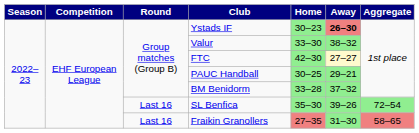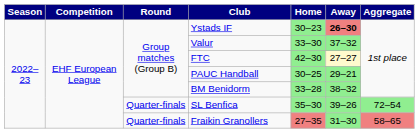 <table class="wikitable" style="text-align: center">
 <tr>
 <th style="color:#FFFFFF; background:#000080"; width=60>Season</th>
 <th style="color:#FFFFFF; background:#000080"; width=120>Competition</th>
 <th style="color:#FFFFFF; background:#000080"; width=100>Round</th>
 <th style="color:#FFFFFF; background:#000080"; width=160>Club</th>
 <th style="color:#FFFFFF; background:#000080"; width=50>Home</th>
 <th style="color:#FFFFFF; background:#000080"; width=50>Away</th>
 <th style="color:#FFFFFF; background:#000080"; width=80>Aggregate</th>
 </tr>
 <tr>
 <td rowspan="7"><a href='#'>2022–23</a></td>
 <td rowspan="7"><a href='#'>EHF European League</a></td>
 <td rowspan="5"><a href='#'>Group matches</a> (Group B)</td>
 <td style="text-align:left"> <a href='#'>Ystads IF</a></td>
 <td style="text-align:center; background:lightgreen;">30–23</td>
 <td style="text-align:center; background:lightcoral;"><strong>26–30</strong></td>
 <td rowspan="5" style="text-align:center;"><em>1st place</em></td>
 </tr>
 <tr>
 <td style="text-align:left"> <a href='#'>Valur</a></td>
 <td style="text-align:center; background:lightgreen;">33–30</td>
-<td style="text-align:center; background:lightgreen;">38–32</td>
+<td style="text-align:center; background:lightgreen;">37–32</td>
 </tr>
 <tr>
 <td style="text-align:left"> <a href='#'>FTC</a></td>
 <td style="text-align:center; background:lightgreen;">42–30</td>
 <td style="text-align:center; background:lemonchiffon;">27–27</td>
 </tr>
 <tr>
 <td style="text-align:left"> <a href='#'>PAUC Handball</a></td>
 <td style="text-align:center; background:lightgreen;">30–25</td>
 <td style="text-align:center; background:lightgreen;">29–21</td>
 </tr>
 <tr>
 <td style="text-align:left"> <a href='#'>BM Benidorm</a></td>
 <td style="text-align:center; background:lightgreen;">33–28</td>
-<td style="text-align:center; background:lightgreen;">37–32</td>
+<td style="text-align:center; background:lightgreen;">38–32</td>
 </tr>
 <tr>
-<td><a href='#'>Last 16</a></td>
+<td><a href='#'>Quarter-finals</a></td>
 <td style="text-align:left"> <a href='#'>SL Benfica</a></td>
 <td style="text-align:center; background:lightgreen;">35–30</td>
 <td style="text-align:center; background:lightgreen;">39–26</td>
 <td style="text-align:center; background:lightgreen;">72–54</td>
 </tr>
 <tr>
-<td><a href='#'>Last 16</a></td>
+<td><a href='#'>Quarter-finals</a></td>
 <td style="text-align:left"> <a href='#'>Fraikin Granollers</a></td>
 <td style="text-align:center; background:lightcoral;">27–35</td>
 <td style="text-align:center; background:lightgreen;">31–30</td>
 <td style="text-align:center; background:lightcoral;">58–65</td>
 </tr>
 </table>
